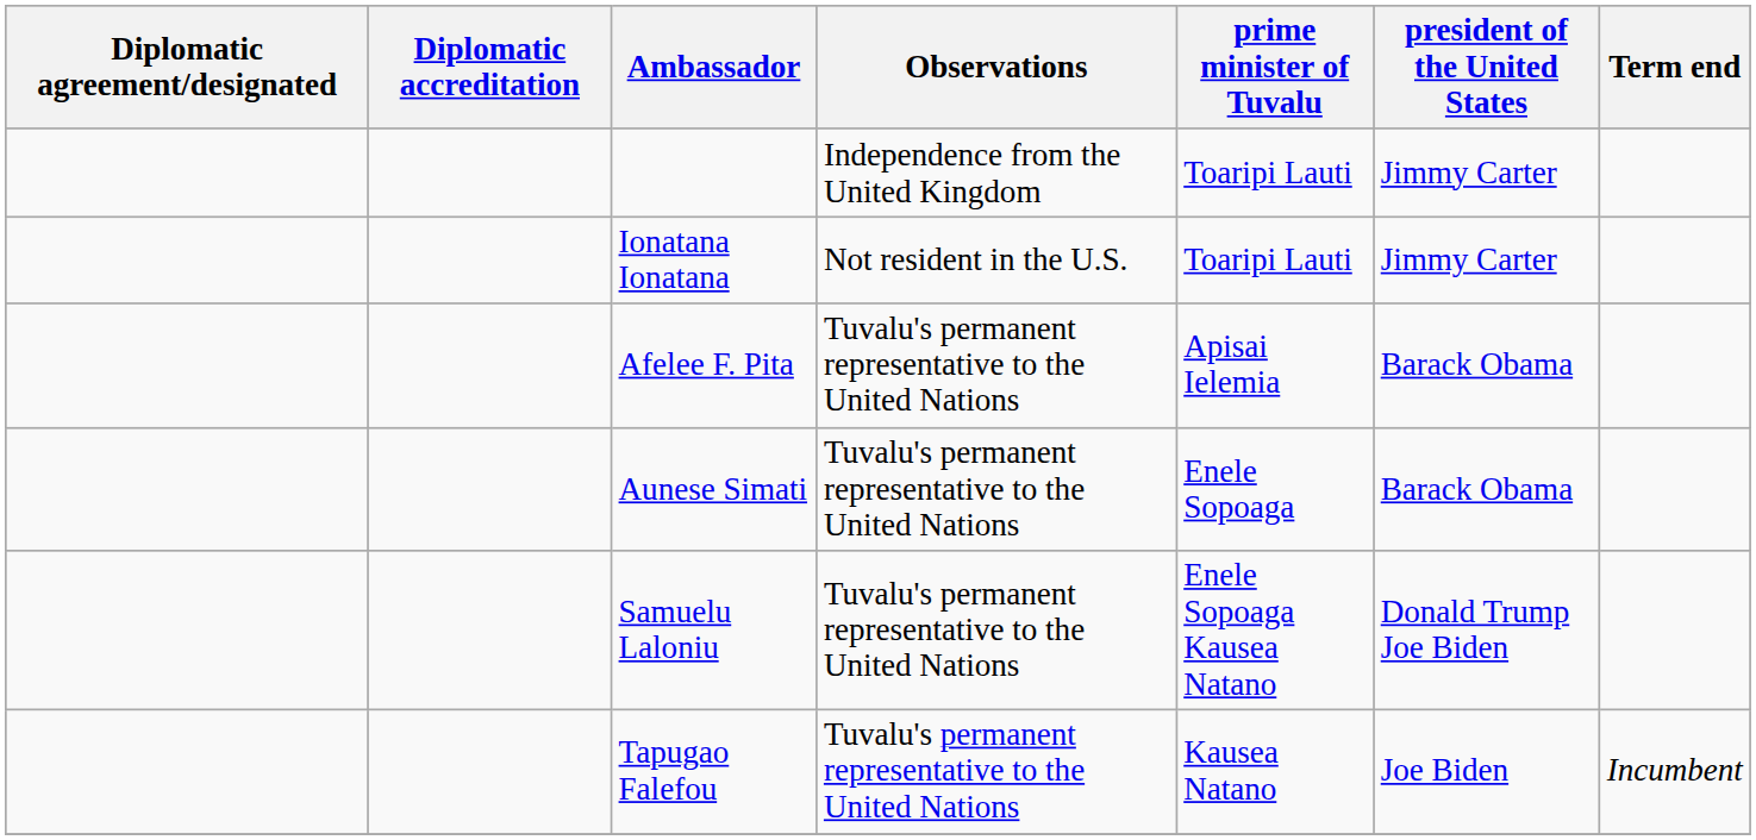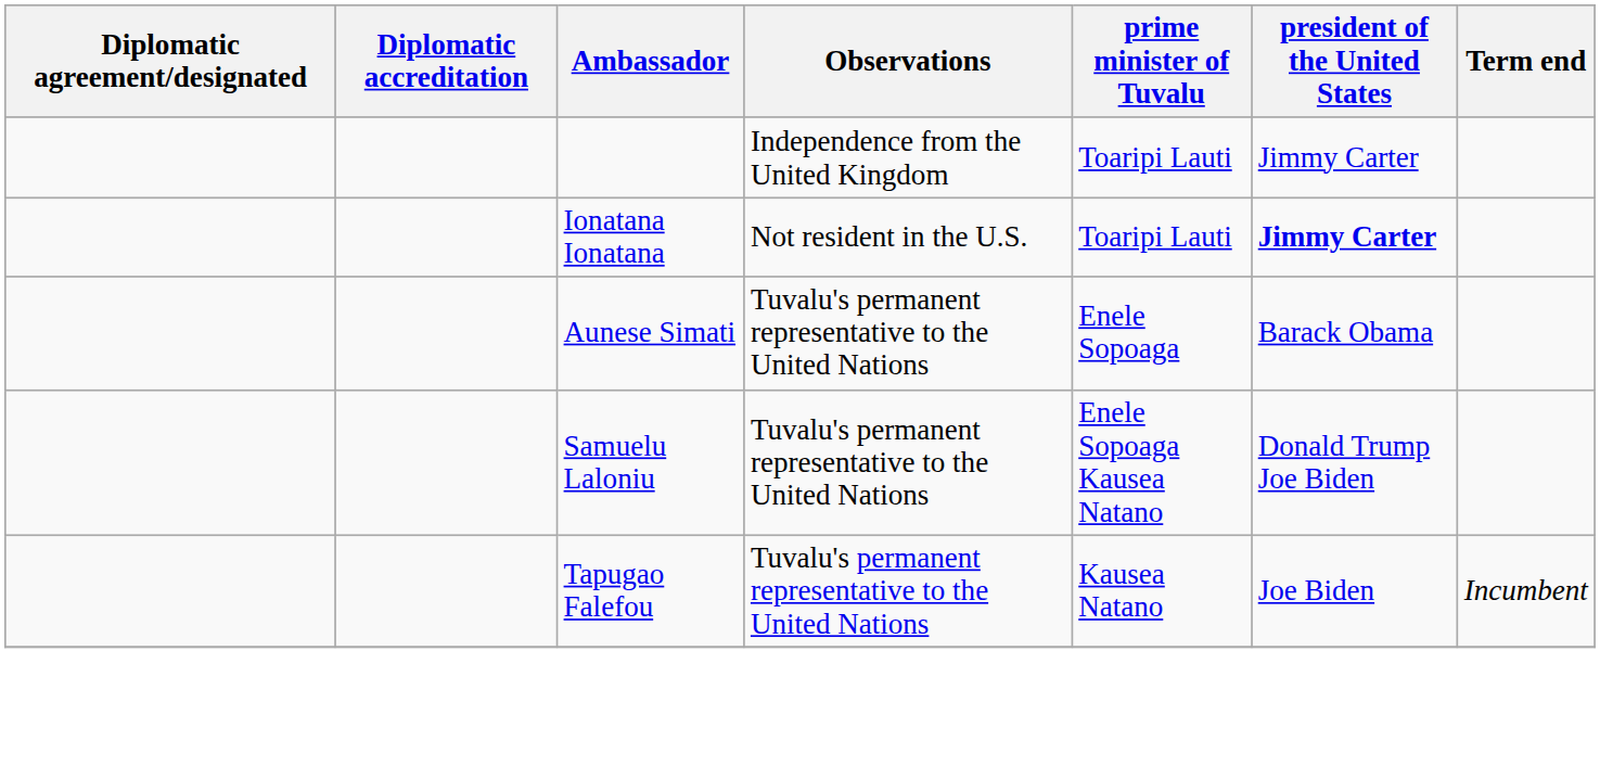 <table class="wikitable sortable">
 <tr>
 <th>Diplomatic agreement/designated</th>
 <th><a href='#'>Diplomatic accreditation</a></th>
 <th><a href='#'>Ambassador</a></th>
 <th>Observations</th>
 <th><a href='#'>prime minister of Tuvalu</a></th>
 <th><a href='#'>president of the United States</a></th>
 <th>Term end</th>
 </tr>
 <tr>
 <td></td>
 <td></td>
 <td></td>
 <td>Independence from the United Kingdom</td>
 <td><a href='#'>Toaripi Lauti</a></td>
 <td><a href='#'>Jimmy Carter</a></td>
 <td></td>
 </tr>
 <tr>
 <td></td>
 <td></td>
 <td><a href='#'>Ionatana Ionatana</a></td>
 <td>Not resident in the U.S.</td>
 <td><a href='#'>Toaripi Lauti</a></td>
-<td><a href='#'>Jimmy Carter</a></td>
-<td></td>
-</tr>
-<tr>
-<td></td>
-<td></td>
-<td><a href='#'>Afelee F. Pita</a></td>
-<td>Tuvalu's permanent representative to the United Nations</td>
-<td><a href='#'>Apisai Ielemia</a></td>
-<td><a href='#'>Barack Obama</a></td>
+<td><strong><a href='#'>Jimmy Carter</a></strong></td>
 <td></td>
 </tr>
 <tr>
 <td></td>
 <td></td>
 <td><a href='#'>Aunese Simati</a></td>
 <td>Tuvalu's permanent representative to the United Nations</td>
 <td><a href='#'>Enele Sopoaga</a></td>
 <td><a href='#'>Barack Obama</a></td>
 <td></td>
 </tr>
 <tr>
 <td></td>
 <td></td>
 <td><a href='#'>Samuelu Laloniu</a></td>
 <td>Tuvalu's permanent representative to the United Nations</td>
 <td><a href='#'>Enele Sopoaga</a><br><a href='#'>Kausea Natano</a></td>
 <td><a href='#'>Donald Trump</a><br><a href='#'>Joe Biden</a></td>
 <td></td>
 </tr>
 <tr>
 <td></td>
 <td></td>
 <td><a href='#'>Tapugao Falefou</a></td>
 <td>Tuvalu's <a href='#'>permanent representative to the United Nations</a></td>
 <td><a href='#'>Kausea Natano</a></td>
 <td><a href='#'>Joe Biden</a></td>
 <td><em>Incumbent</em></td>
 </tr>
 <tr>
 </tr>
 </table>
